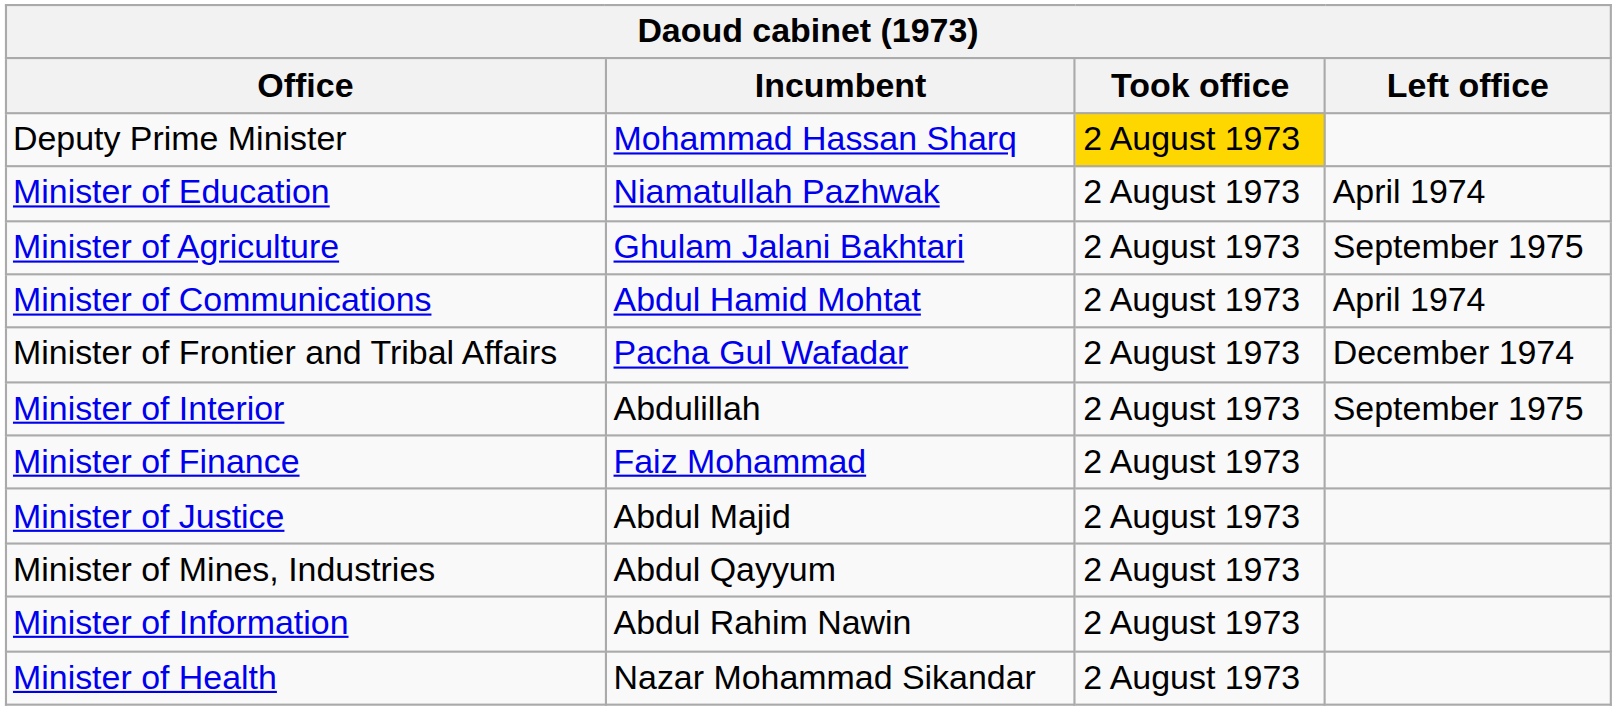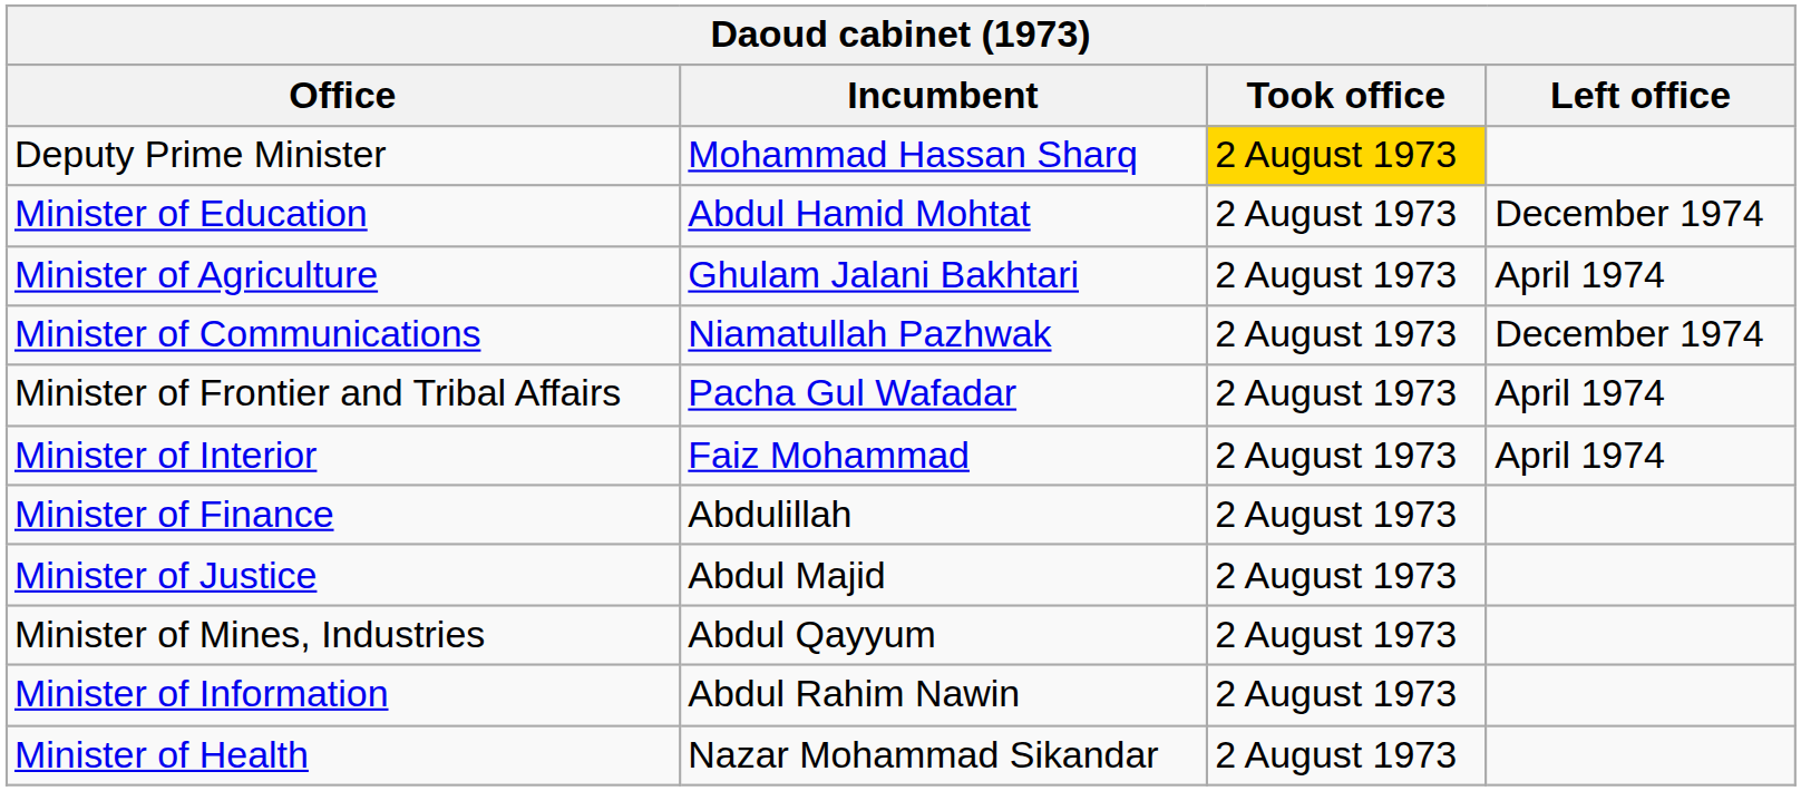 <table class="wikitable collapsible collapsed" width=60% style="float:right; margin:0 15px;">
 <tr>
 <th colspan="9" align="center">Daoud cabinet (1973)</th>
 </tr>
 <tr>
 <th>Office</th>
 <th>Incumbent</th>
 <th>Took office</th>
 <th>Left office</th>
 </tr>
 <tr>
 <td>Deputy Prime Minister</td>
 <td><a href='#'>Mohammad Hassan Sharq</a></td>
 <td style="background: gold;">2 August 1973</td>
 <td></td>
 </tr>
 <tr>
 <td><a href='#'>Minister of Education</a></td>
-<td><a href='#'>Niamatullah Pazhwak</a></td>
+<td><a href='#'>Abdul Hamid Mohtat</a></td>
 <td>2 August 1973</td>
-<td>April 1974</td>
+<td>December 1974</td>
 </tr>
 <tr>
 <td><a href='#'>Minister of Agriculture</a></td>
 <td><a href='#'>Ghulam Jalani Bakhtari</a></td>
 <td>2 August 1973</td>
-<td>September 1975</td>
+<td>April 1974</td>
 </tr>
 <tr>
 <td><a href='#'>Minister of Communications</a></td>
-<td><a href='#'>Abdul Hamid Mohtat</a></td>
+<td><a href='#'>Niamatullah Pazhwak</a></td>
 <td>2 August 1973</td>
-<td>April 1974</td>
+<td>December 1974</td>
 </tr>
 <tr>
 <td>Minister of Frontier and Tribal Affairs</td>
 <td><a href='#'>Pacha Gul Wafadar</a></td>
 <td>2 August 1973</td>
-<td>December 1974</td>
+<td>April 1974</td>
 </tr>
 <tr>
 <td><a href='#'>Minister of Interior</a></td>
-<td>Abdulillah</td>
+<td><a href='#'>Faiz Mohammad</a></td>
 <td>2 August 1973</td>
-<td>September 1975</td>
+<td>April 1974</td>
 </tr>
 <tr>
 <td><a href='#'>Minister of Finance</a></td>
-<td><a href='#'>Faiz Mohammad</a></td>
+<td>Abdulillah</td>
 <td>2 August 1973</td>
 <td></td>
 </tr>
 <tr>
 <td><a href='#'>Minister of Justice</a></td>
 <td>Abdul Majid</td>
 <td>2 August 1973</td>
 <td></td>
 </tr>
 <tr>
 <td>Minister of Mines, Industries</td>
 <td>Abdul Qayyum</td>
 <td>2 August 1973</td>
 <td></td>
 </tr>
 <tr>
 <td><a href='#'>Minister of Information</a></td>
 <td>Abdul Rahim Nawin</td>
 <td>2 August 1973</td>
 <td></td>
 </tr>
 <tr>
 <td><a href='#'>Minister of Health</a></td>
 <td>Nazar Mohammad Sikandar</td>
 <td>2 August 1973</td>
 <td></td>
 </tr>
 </table>
